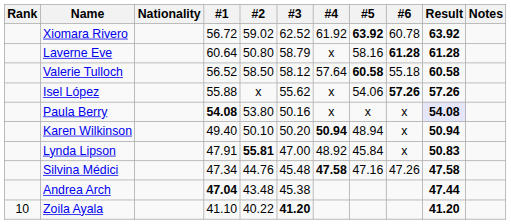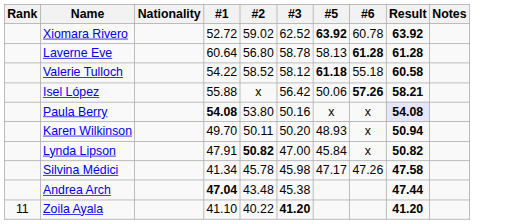 <table class="wikitable sortable" style="text-align:center">
 <tr>
 <th>Rank</th>
 <th>Name</th>
 <th>Nationality</th>
 <th>#1</th>
 <th>#2</th>
 <th>#3</th>
-<th>#4</th>
 <th>#5</th>
 <th>#6</th>
 <th>Result</th>
 <th>Notes</th>
 </tr>
 <tr>
 <td></td>
 <td align=left><a href='#'>Xiomara Rivero</a></td>
 <td align=left></td>
-<td>56.72</td>
+<td>52.72</td>
 <td>59.02</td>
 <td>62.52</td>
-<td>61.92</td>
 <td><strong>63.92</strong></td>
 <td>60.78</td>
 <td><strong>63.92</strong></td>
 <td></td>
 </tr>
 <tr>
 <td></td>
 <td align=left><a href='#'>Laverne Eve</a></td>
 <td align=left></td>
 <td>60.64</td>
-<td>50.80</td>
-<td>58.79</td>
-<td>x</td>
-<td>58.16</td>
+<td>56.80</td>
+<td>58.78</td>
+<td>58.13</td>
 <td><strong>61.28</strong></td>
 <td><strong>61.28</strong></td>
 <td></td>
 </tr>
 <tr>
 <td></td>
 <td align=left><a href='#'>Valerie Tulloch</a></td>
 <td align=left></td>
-<td>56.52</td>
-<td>58.50</td>
+<td>54.22</td>
+<td>58.52</td>
 <td>58.12</td>
-<td>57.64</td>
-<td><strong>60.58</strong></td>
+<td><strong>61.18</strong></td>
 <td>55.18</td>
 <td><strong>60.58</strong></td>
 <td></td>
 </tr>
 <tr>
 <td></td>
 <td align=left><a href='#'>Isel López</a></td>
 <td align=left></td>
 <td>55.88</td>
 <td>x</td>
-<td>55.62</td>
-<td>x</td>
-<td>54.06</td>
+<td>56.42</td>
+<td>50.06</td>
 <td><strong>57.26</strong></td>
-<td><strong>57.26</strong></td>
+<td><strong>58.21</strong></td>
 <td></td>
 </tr>
 <tr>
 <td></td>
 <td align=left><a href='#'>Paula Berry</a></td>
 <td align=left></td>
 <td><strong>54.08</strong></td>
 <td>53.80</td>
 <td>50.16</td>
 <td>x</td>
 <td>x</td>
-<td>x</td>
 <td style="background: lavender;"><strong>54.08</strong></td>
 <td></td>
 </tr>
 <tr>
 <td></td>
 <td align=left><a href='#'>Karen Wilkinson</a></td>
 <td align=left></td>
-<td>49.40</td>
-<td>50.10</td>
+<td>49.70</td>
+<td>50.11</td>
 <td>50.20</td>
-<td><strong>50.94</strong></td>
-<td>48.94</td>
+<td>48.93</td>
 <td>x</td>
 <td><strong>50.94</strong></td>
 <td></td>
 </tr>
 <tr>
 <td></td>
 <td align=left><a href='#'>Lynda Lipson</a></td>
 <td align=left></td>
 <td>47.91</td>
-<td><strong>55.81</strong></td>
+<td><strong>50.82</strong></td>
 <td>47.00</td>
-<td>48.92</td>
 <td>45.84</td>
 <td>x</td>
-<td><strong>50.83</strong></td>
+<td><strong>50.82</strong></td>
 <td></td>
 </tr>
 <tr>
 <td></td>
 <td align=left><a href='#'>Silvina Médici</a></td>
 <td align=left></td>
-<td>47.34</td>
-<td>44.76</td>
-<td>45.48</td>
-<td><strong>47.58</strong></td>
-<td>47.16</td>
+<td>41.34</td>
+<td>45.78</td>
+<td>45.98</td>
+<td>47.17</td>
 <td>47.26</td>
 <td><strong>47.58</strong></td>
 <td></td>
 </tr>
 <tr>
 <td></td>
 <td align=left><a href='#'>Andrea Arch</a></td>
 <td align=left></td>
 <td><strong>47.04</strong></td>
 <td>43.48</td>
 <td>45.38</td>
 <td></td>
 <td></td>
-<td></td>
 <td><strong>47.44</strong></td>
 <td></td>
 </tr>
 <tr>
-<td>10</td>
+<td>11</td>
 <td align=left><a href='#'>Zoila Ayala</a></td>
 <td align=left></td>
 <td>41.10</td>
 <td>40.22</td>
 <td><strong>41.20</strong></td>
 <td></td>
 <td></td>
-<td></td>
 <td><strong>41.20</strong></td>
 <td></td>
 </tr>
 </table>
